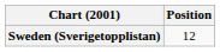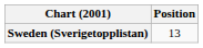 <table class="wikitable plainrowheaders">
 <tr>
 <th>Chart (2001)</th>
 <th>Position</th>
 </tr>
 <tr>
 <th scope="row">Sweden (Sverigetopplistan)</th>
-<td align="center">12</td>
+<td align="center">13</td>
 </tr>
 </table>
